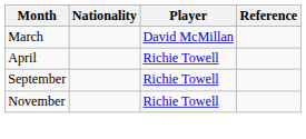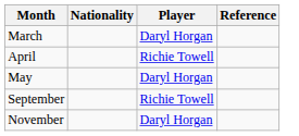 <table class="wikitable sortable">
 <tr>
 <th>Month</th>
 <th>Nationality</th>
 <th>Player</th>
 <th>Reference</th>
 </tr>
 <tr>
 <td>March</td>
 <td></td>
-<td><a href='#'>David McMillan</a></td>
+<td><a href='#'>Daryl Horgan</a></td>
 <td align=center></td>
 </tr>
 <tr>
 <td>April</td>
 <td></td>
 <td><a href='#'>Richie Towell</a></td>
+<td align=center></td>
+</tr>
+<tr>
+<td>May</td>
+<td></td>
+<td><a href='#'>Daryl Horgan</a></td>
 <td align=center></td>
 </tr>
 <tr>
 <td>September</td>
 <td></td>
 <td><a href='#'>Richie Towell</a></td>
 <td align=center></td>
 </tr>
 <tr>
 <td>November</td>
 <td></td>
-<td><a href='#'>Richie Towell</a></td>
+<td><a href='#'>Daryl Horgan</a></td>
 <td align=center></td>
 </tr>
 </table>
